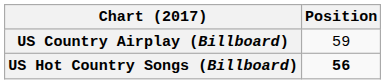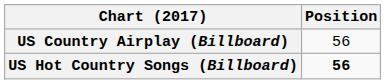 <table class="wikitable sortable plainrowheaders" style="text-align:center">
 <tr>
 <th scope="col">Chart (2017)</th>
 <th scope="col">Position</th>
 </tr>
 <tr>
 <th scope="row">US Country Airplay (<em>Billboard</em>)</th>
-<td>59</td>
+<td>56</td>
 </tr>
 <tr>
 <th scope="row">US Hot Country Songs (<em>Billboard</em>)</th>
 <td><strong>56</strong></td>
 </tr>
 </table>
